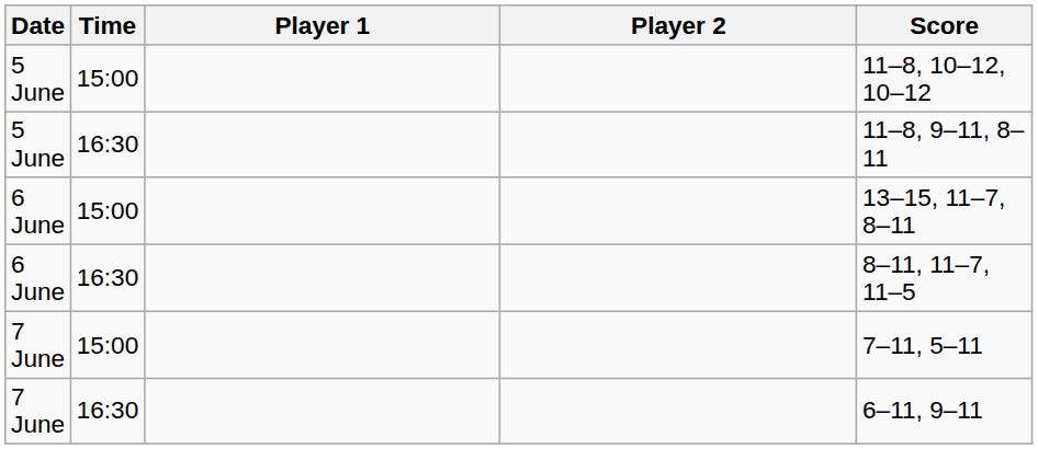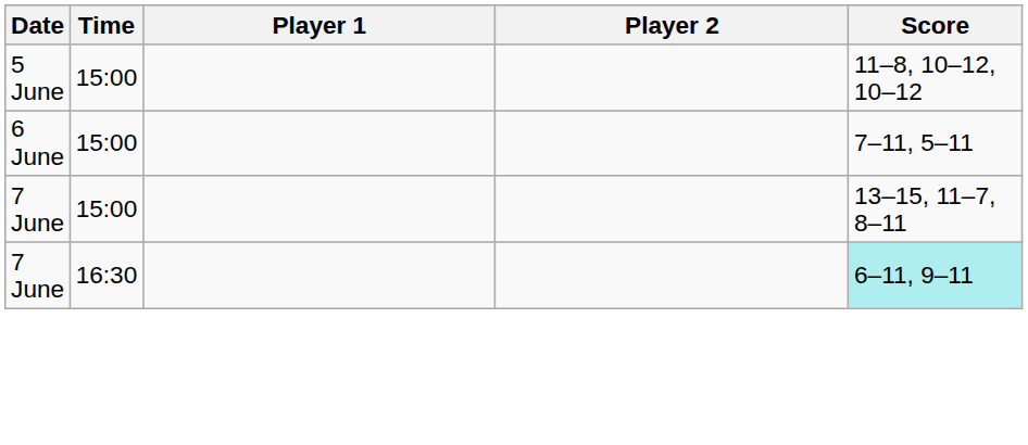 <table class="sortable wikitable" style="font-size:90%">
 <tr>
 <th width="30">Date</th>
 <th width="30">Time</th>
 <th width="200">Player 1</th>
 <th width="200">Player 2</th>
 <th width="95">Score</th>
 </tr>
 <tr>
 <td>5 June</td>
 <td>15:00</td>
 <td></td>
 <td><strong></strong></td>
 <td>11–8, 10–12, 10–12</td>
 </tr>
 <tr>
-<td>5 June</td>
-<td>16:30</td>
-<td></td>
-<td><strong></strong></td>
-<td>11–8, 9–11, 8–11</td>
-</tr>
-<tr>
 <td>6 June</td>
-<td>15:00</td>
-<td></td>
-<td><strong></strong></td>
-<td>13–15, 11–7, 8–11</td>
-</tr>
-<tr>
-<td>6 June</td>
-<td>16:30</td>
-<td><strong></strong></td>
-<td></td>
-<td>8–11, 11–7, 11–5</td>
-</tr>
-<tr>
-<td>7 June</td>
 <td>15:00</td>
 <td></td>
 <td><strong></strong></td>
 <td>7–11, 5–11</td>
 </tr>
 <tr>
 <td>7 June</td>
+<td>15:00</td>
+<td></td>
+<td><strong></strong></td>
+<td>13–15, 11–7, 8–11</td>
+</tr>
+<tr>
+<td>7 June</td>
 <td>16:30</td>
 <td></td>
 <td><strong></strong></td>
-<td>6–11, 9–11</td>
+<td style="background: paleturquoise;">6–11, 9–11</td>
 </tr>
 </table>
